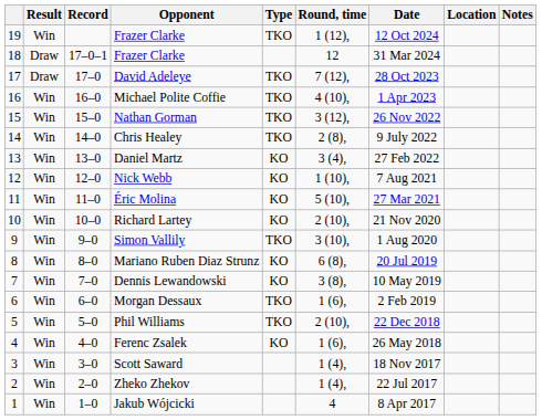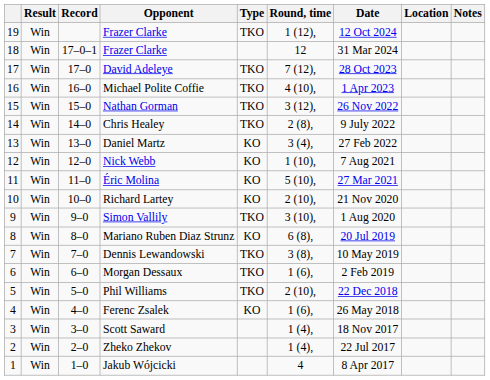 <table class="wikitable" style="text-align:center">
 <tr>
 <th></th>
 <th>Result</th>
 <th>Record</th>
 <th>Opponent</th>
 <th>Type</th>
 <th>Round, time</th>
 <th>Date</th>
 <th>Location</th>
 <th>Notes</th>
 </tr>
 <tr>
 <td>19</td>
 <td>Win</td>
 <td></td>
 <td style="text-align:left;"><a href='#'>Frazer Clarke</a></td>
 <td>TKO</td>
 <td>1 (12), </td>
 <td><a href='#'>12 Oct 2024</a></td>
 <td align=left></td>
 <td style="text-align:left;"></td>
 </tr>
 <tr>
 <td>18</td>
-<td>Draw</td>
+<td>Win</td>
 <td>17–0–1</td>
 <td style="text-align:left;"><a href='#'>Frazer Clarke</a></td>
 <td></td>
 <td>12</td>
 <td>31 Mar 2024</td>
 <td align=left></td>
 <td style="text-align:left;"></td>
 </tr>
 <tr>
 <td>17</td>
-<td>Draw</td>
+<td>Win</td>
 <td>17–0</td>
 <td style="text-align:left;"><a href='#'>David Adeleye</a></td>
 <td>TKO</td>
 <td>7 (12), </td>
 <td><a href='#'>28 Oct 2023</a></td>
 <td align=left></td>
 <td style="text-align:left;"></td>
 </tr>
 <tr>
 <td>16</td>
 <td>Win</td>
 <td>16–0</td>
 <td style="text-align:left;">Michael Polite Coffie</td>
 <td>TKO</td>
 <td>4 (10), </td>
 <td><a href='#'>1 Apr 2023</a></td>
 <td align=left></td>
 <td style="text-align:left;"></td>
 </tr>
 <tr>
 <td>15</td>
 <td>Win</td>
 <td>15–0</td>
 <td style="text-align:left;"><a href='#'>Nathan Gorman</a></td>
 <td>TKO</td>
 <td>3 (12), </td>
 <td><a href='#'>26 Nov 2022</a></td>
 <td style="text-align:left;"></td>
 <td style="text-align:left;"></td>
 </tr>
 <tr>
 <td>14</td>
 <td>Win</td>
 <td>14–0</td>
 <td style="text-align:left;">Chris Healey</td>
 <td>TKO</td>
 <td>2 (8), </td>
 <td>9 July 2022</td>
 <td align=left></td>
 <td></td>
 </tr>
 <tr>
 <td>13</td>
 <td>Win</td>
 <td>13–0</td>
 <td align=left>Daniel Martz</td>
 <td>KO</td>
 <td>3 (4), </td>
 <td>27 Feb 2022</td>
 <td align=left></td>
 <td></td>
 </tr>
 <tr>
 <td>12</td>
 <td>Win</td>
 <td>12–0</td>
 <td style="text-align:left;"><a href='#'>Nick Webb</a></td>
 <td>KO</td>
 <td>1 (10), </td>
 <td>7 Aug 2021</td>
 <td style="text-align:left;"></td>
 <td style="text-align:left;"></td>
 </tr>
 <tr>
 <td>11</td>
 <td>Win</td>
 <td>11–0</td>
 <td style="text-align:left;"><a href='#'>Éric Molina</a></td>
 <td>KO</td>
 <td>5 (10), </td>
 <td><a href='#'>27 Mar 2021</a></td>
 <td style="text-align:left;"></td>
 <td></td>
 </tr>
 <tr>
 <td>10</td>
 <td>Win</td>
 <td>10–0</td>
 <td style="text-align:left;">Richard Lartey</td>
 <td>KO</td>
 <td>2 (10), </td>
 <td>21 Nov 2020</td>
 <td style="text-align:left;"></td>
 <td></td>
 </tr>
 <tr>
 <td>9</td>
 <td>Win</td>
 <td>9–0</td>
 <td style="text-align:left;"><a href='#'>Simon Vallily</a></td>
 <td>TKO</td>
 <td>3 (10), </td>
 <td>1 Aug 2020</td>
 <td style="text-align:left;"></td>
 <td style="text-align:left;"></td>
 </tr>
 <tr>
 <td>8</td>
 <td>Win</td>
 <td>8–0</td>
 <td style="text-align:left;">Mariano Ruben Diaz Strunz</td>
 <td>KO</td>
 <td>6 (8), </td>
 <td><a href='#'>20 Jul 2019</a></td>
 <td style="text-align:left;"></td>
 <td></td>
 </tr>
 <tr>
 <td>7</td>
 <td>Win</td>
 <td>7–0</td>
 <td style="text-align:left;">Dennis Lewandowski</td>
-<td>KO</td>
+<td>TKO</td>
 <td>3 (8), </td>
 <td>10 May 2019</td>
 <td style="text-align:left;"></td>
 <td></td>
 </tr>
 <tr>
 <td>6</td>
 <td>Win</td>
 <td>6–0</td>
 <td style="text-align:left;">Morgan Dessaux</td>
 <td>TKO</td>
 <td>1 (6), </td>
 <td>2 Feb 2019</td>
 <td style="text-align:left;"></td>
 <td></td>
 </tr>
 <tr>
 <td>5</td>
 <td>Win</td>
 <td>5–0</td>
 <td style="text-align:left;">Phil Williams</td>
 <td>TKO</td>
 <td>2 (10), </td>
 <td><a href='#'>22 Dec 2018</a></td>
 <td style="text-align:left;"></td>
 <td></td>
 </tr>
 <tr>
 <td>4</td>
 <td>Win</td>
 <td>4–0</td>
 <td style="text-align:left;">Ferenc Zsalek</td>
 <td>KO</td>
 <td>1 (6), </td>
 <td>26 May 2018</td>
 <td style="text-align:left;"></td>
 <td></td>
 </tr>
 <tr>
 <td>3</td>
 <td>Win</td>
 <td>3–0</td>
 <td style="text-align:left;">Scott Saward</td>
 <td></td>
 <td>1 (4), </td>
 <td>18 Nov 2017</td>
 <td style="text-align:left;"></td>
 <td></td>
 </tr>
 <tr>
 <td>2</td>
 <td>Win</td>
 <td>2–0</td>
 <td style="text-align:left;">Zheko Zhekov</td>
 <td></td>
 <td>1 (4), </td>
 <td>22 Jul 2017</td>
 <td style="text-align:left;"></td>
 <td></td>
 </tr>
 <tr>
 <td>1</td>
 <td>Win</td>
 <td>1–0</td>
 <td style="text-align:left;">Jakub Wójcicki</td>
 <td></td>
 <td>4</td>
 <td>8 Apr 2017</td>
 <td style="text-align:left;"></td>
 <td></td>
 </tr>
 </table>
